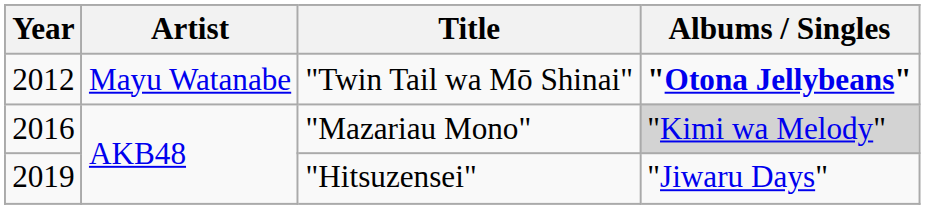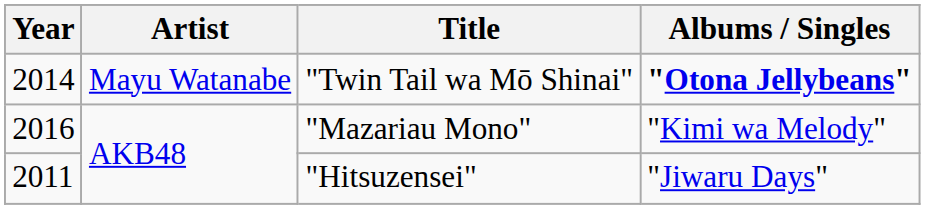 <table class="wikitable sortable">
 <tr>
 <th>Year</th>
 <th>Artist</th>
 <th>Title</th>
 <th>Albums / Singles</th>
 </tr>
 <tr>
-<td>2012</td>
+<td>2014</td>
 <td><a href='#'>Mayu Watanabe</a></td>
 <td>"Twin Tail wa Mō Shinai"</td>
 <td><strong>"<a href='#'>Otona Jellybeans</a>"</strong></td>
 </tr>
 <tr>
 <td>2016</td>
 <td rowspan="2"><a href='#'>AKB48</a></td>
 <td>"Mazariau Mono"</td>
-<td style="background: lightgrey;">"<a href='#'>Kimi wa Melody</a>"</td>
+<td>"<a href='#'>Kimi wa Melody</a>"</td>
 </tr>
 <tr>
-<td>2019</td>
+<td>2011</td>
 <td>"Hitsuzensei"</td>
 <td>"<a href='#'>Jiwaru Days</a>"</td>
 </tr>
 </table>
